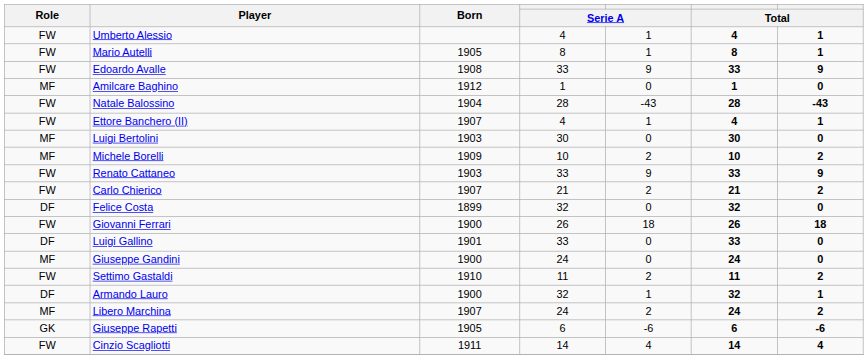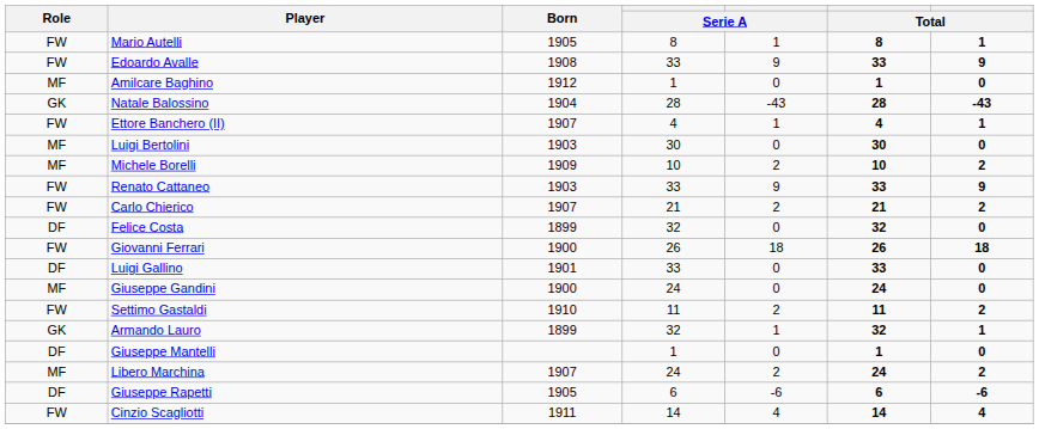 <table class="wikitable sortable" style="text-align: center" width=100%>
 <tr>
 <th rowspan="2" width=10%>Role</th>
 <th rowspan="2"> Player</th>
 <th rowspan="2">Born</th>
 <th width=10%></th>
 <th width=10%></th>
 <th width=10%></th>
 <th width=10%></th>
 </tr>
 <tr>
 <th colspan="2"><a href='#'>Serie A</a></th>
 <th colspan="2">Total</th>
-</tr>
-<tr>
-<td>FW</td>
-<td data-sort-value="Alessio" align=left> <a href='#'>Umberto Alessio</a></td>
-<td></td>
-<td>4</td>
-<td>1</td>
-<td><strong>4</strong></td>
-<td><strong>1</strong></td>
 </tr>
 <tr>
 <td>FW</td>
 <td data-sort-value="Autelli" align=left> <a href='#'>Mario Autelli</a></td>
 <td>1905</td>
 <td>8</td>
 <td>1</td>
 <td><strong>8</strong></td>
 <td><strong>1</strong></td>
 </tr>
 <tr>
 <td>FW</td>
 <td data-sort-value="Avalle" align=left> <a href='#'>Edoardo Avalle</a></td>
 <td>1908</td>
 <td>33</td>
 <td>9</td>
 <td><strong>33</strong></td>
 <td><strong>9</strong></td>
 </tr>
 <tr>
 <td>MF</td>
 <td data-sort-value="Baghino" align=left> <a href='#'>Amilcare Baghino</a></td>
 <td>1912</td>
 <td>1</td>
 <td>0</td>
 <td><strong>1</strong></td>
 <td><strong>0</strong></td>
 </tr>
 <tr>
-<td>FW</td>
+<td>GK</td>
 <td data-sort-value="Balossino" align=left> <a href='#'>Natale Balossino</a></td>
 <td>1904</td>
 <td>28</td>
 <td>-43</td>
 <td><strong>28</strong></td>
 <td><strong>-43</strong></td>
 </tr>
 <tr>
 <td>FW</td>
 <td data-sort-value="Banchero" align=left> <a href='#'>Ettore Banchero (II)</a></td>
 <td>1907</td>
 <td>4</td>
 <td>1</td>
 <td><strong>4</strong></td>
 <td><strong>1</strong></td>
 </tr>
 <tr>
 <td>MF</td>
 <td data-sort-value="Bertolini" align=left> <a href='#'>Luigi Bertolini</a></td>
 <td>1903</td>
 <td>30</td>
 <td>0</td>
 <td><strong>30</strong></td>
 <td><strong>0</strong></td>
 </tr>
 <tr>
 <td>MF</td>
 <td data-sort-value="Borelli" align=left> <a href='#'>Michele Borelli</a></td>
 <td>1909</td>
 <td>10</td>
 <td>2</td>
 <td><strong>10</strong></td>
 <td><strong>2</strong></td>
 </tr>
 <tr>
 <td>FW</td>
 <td data-sort-value="Cattaneo" align=left> <a href='#'>Renato Cattaneo</a></td>
 <td>1903</td>
 <td>33</td>
 <td>9</td>
 <td><strong>33</strong></td>
 <td><strong>9</strong></td>
 </tr>
 <tr>
 <td>FW</td>
 <td data-sort-value="Chierico" align=left> <a href='#'>Carlo Chierico</a></td>
 <td>1907</td>
 <td>21</td>
 <td>2</td>
 <td><strong>21</strong></td>
 <td><strong>2</strong></td>
 </tr>
 <tr>
 <td>DF</td>
 <td data-sort-value="Costa" align=left> <a href='#'>Felice Costa</a></td>
 <td>1899</td>
 <td>32</td>
 <td>0</td>
 <td><strong>32</strong></td>
 <td><strong>0</strong></td>
 </tr>
 <tr>
 <td>FW</td>
 <td data-sort-value="Ferrari" align=left> <a href='#'>Giovanni Ferrari</a></td>
 <td>1900</td>
 <td>26</td>
 <td>18</td>
 <td><strong>26</strong></td>
 <td><strong>18</strong></td>
 </tr>
 <tr>
 <td>DF</td>
 <td data-sort-value="Gallino" align=left> <a href='#'>Luigi Gallino</a></td>
 <td>1901</td>
 <td>33</td>
 <td>0</td>
 <td><strong>33</strong></td>
 <td><strong>0</strong></td>
 </tr>
 <tr>
 <td>MF</td>
 <td data-sort-value="Gandini" align=left> <a href='#'>Giuseppe Gandini</a></td>
 <td>1900</td>
 <td>24</td>
 <td>0</td>
 <td><strong>24</strong></td>
 <td><strong>0</strong></td>
 </tr>
 <tr>
 <td>FW</td>
 <td data-sort-value="Gastaldi" align=left> <a href='#'>Settimo Gastaldi</a></td>
 <td>1910</td>
 <td>11</td>
 <td>2</td>
 <td><strong>11</strong></td>
 <td><strong>2</strong></td>
 </tr>
 <tr>
-<td>DF</td>
+<td>GK</td>
 <td data-sort-value="Lauro" align=left> <a href='#'>Armando Lauro</a></td>
-<td>1900</td>
+<td>1899</td>
 <td>32</td>
 <td>1</td>
 <td><strong>32</strong></td>
 <td><strong>1</strong></td>
+</tr>
+<tr>
+<td>DF</td>
+<td data-sort-value="Mantelli" align=left> <a href='#'>Giuseppe Mantelli</a></td>
+<td></td>
+<td>1</td>
+<td>0</td>
+<td><strong>1</strong></td>
+<td><strong>0</strong></td>
 </tr>
 <tr>
 <td>MF</td>
 <td data-sort-value="Marchina" align=left> <a href='#'>Libero Marchina</a></td>
 <td>1907</td>
 <td>24</td>
 <td>2</td>
 <td><strong>24</strong></td>
 <td><strong>2</strong></td>
 </tr>
 <tr>
-<td>GK</td>
+<td>DF</td>
 <td data-sort-value="Rapetti" align=left> <a href='#'>Giuseppe Rapetti</a></td>
 <td>1905</td>
 <td>6</td>
 <td>-6</td>
 <td><strong>6</strong></td>
 <td><strong>-6</strong></td>
 </tr>
 <tr>
 <td>FW</td>
 <td data-sort-value="Scagliotti" align=left> <a href='#'>Cinzio Scagliotti</a></td>
 <td>1911</td>
 <td>14</td>
 <td>4</td>
 <td><strong>14</strong></td>
 <td><strong>4</strong></td>
 </tr>
 <tr>
 </tr>
 </table>
